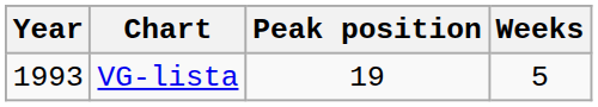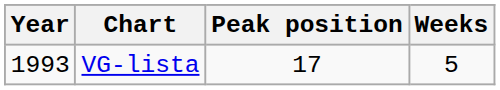 <table class="wikitable">
 <tr>
 <th>Year</th>
 <th>Chart</th>
 <th>Peak position</th>
 <th>Weeks</th>
 </tr>
 <tr>
 <td>1993</td>
 <td><a href='#'>VG-lista</a></td>
-<td align="center">19</td>
+<td align="center">17</td>
 <td align="center">5</td>
 </tr>
 </table>
